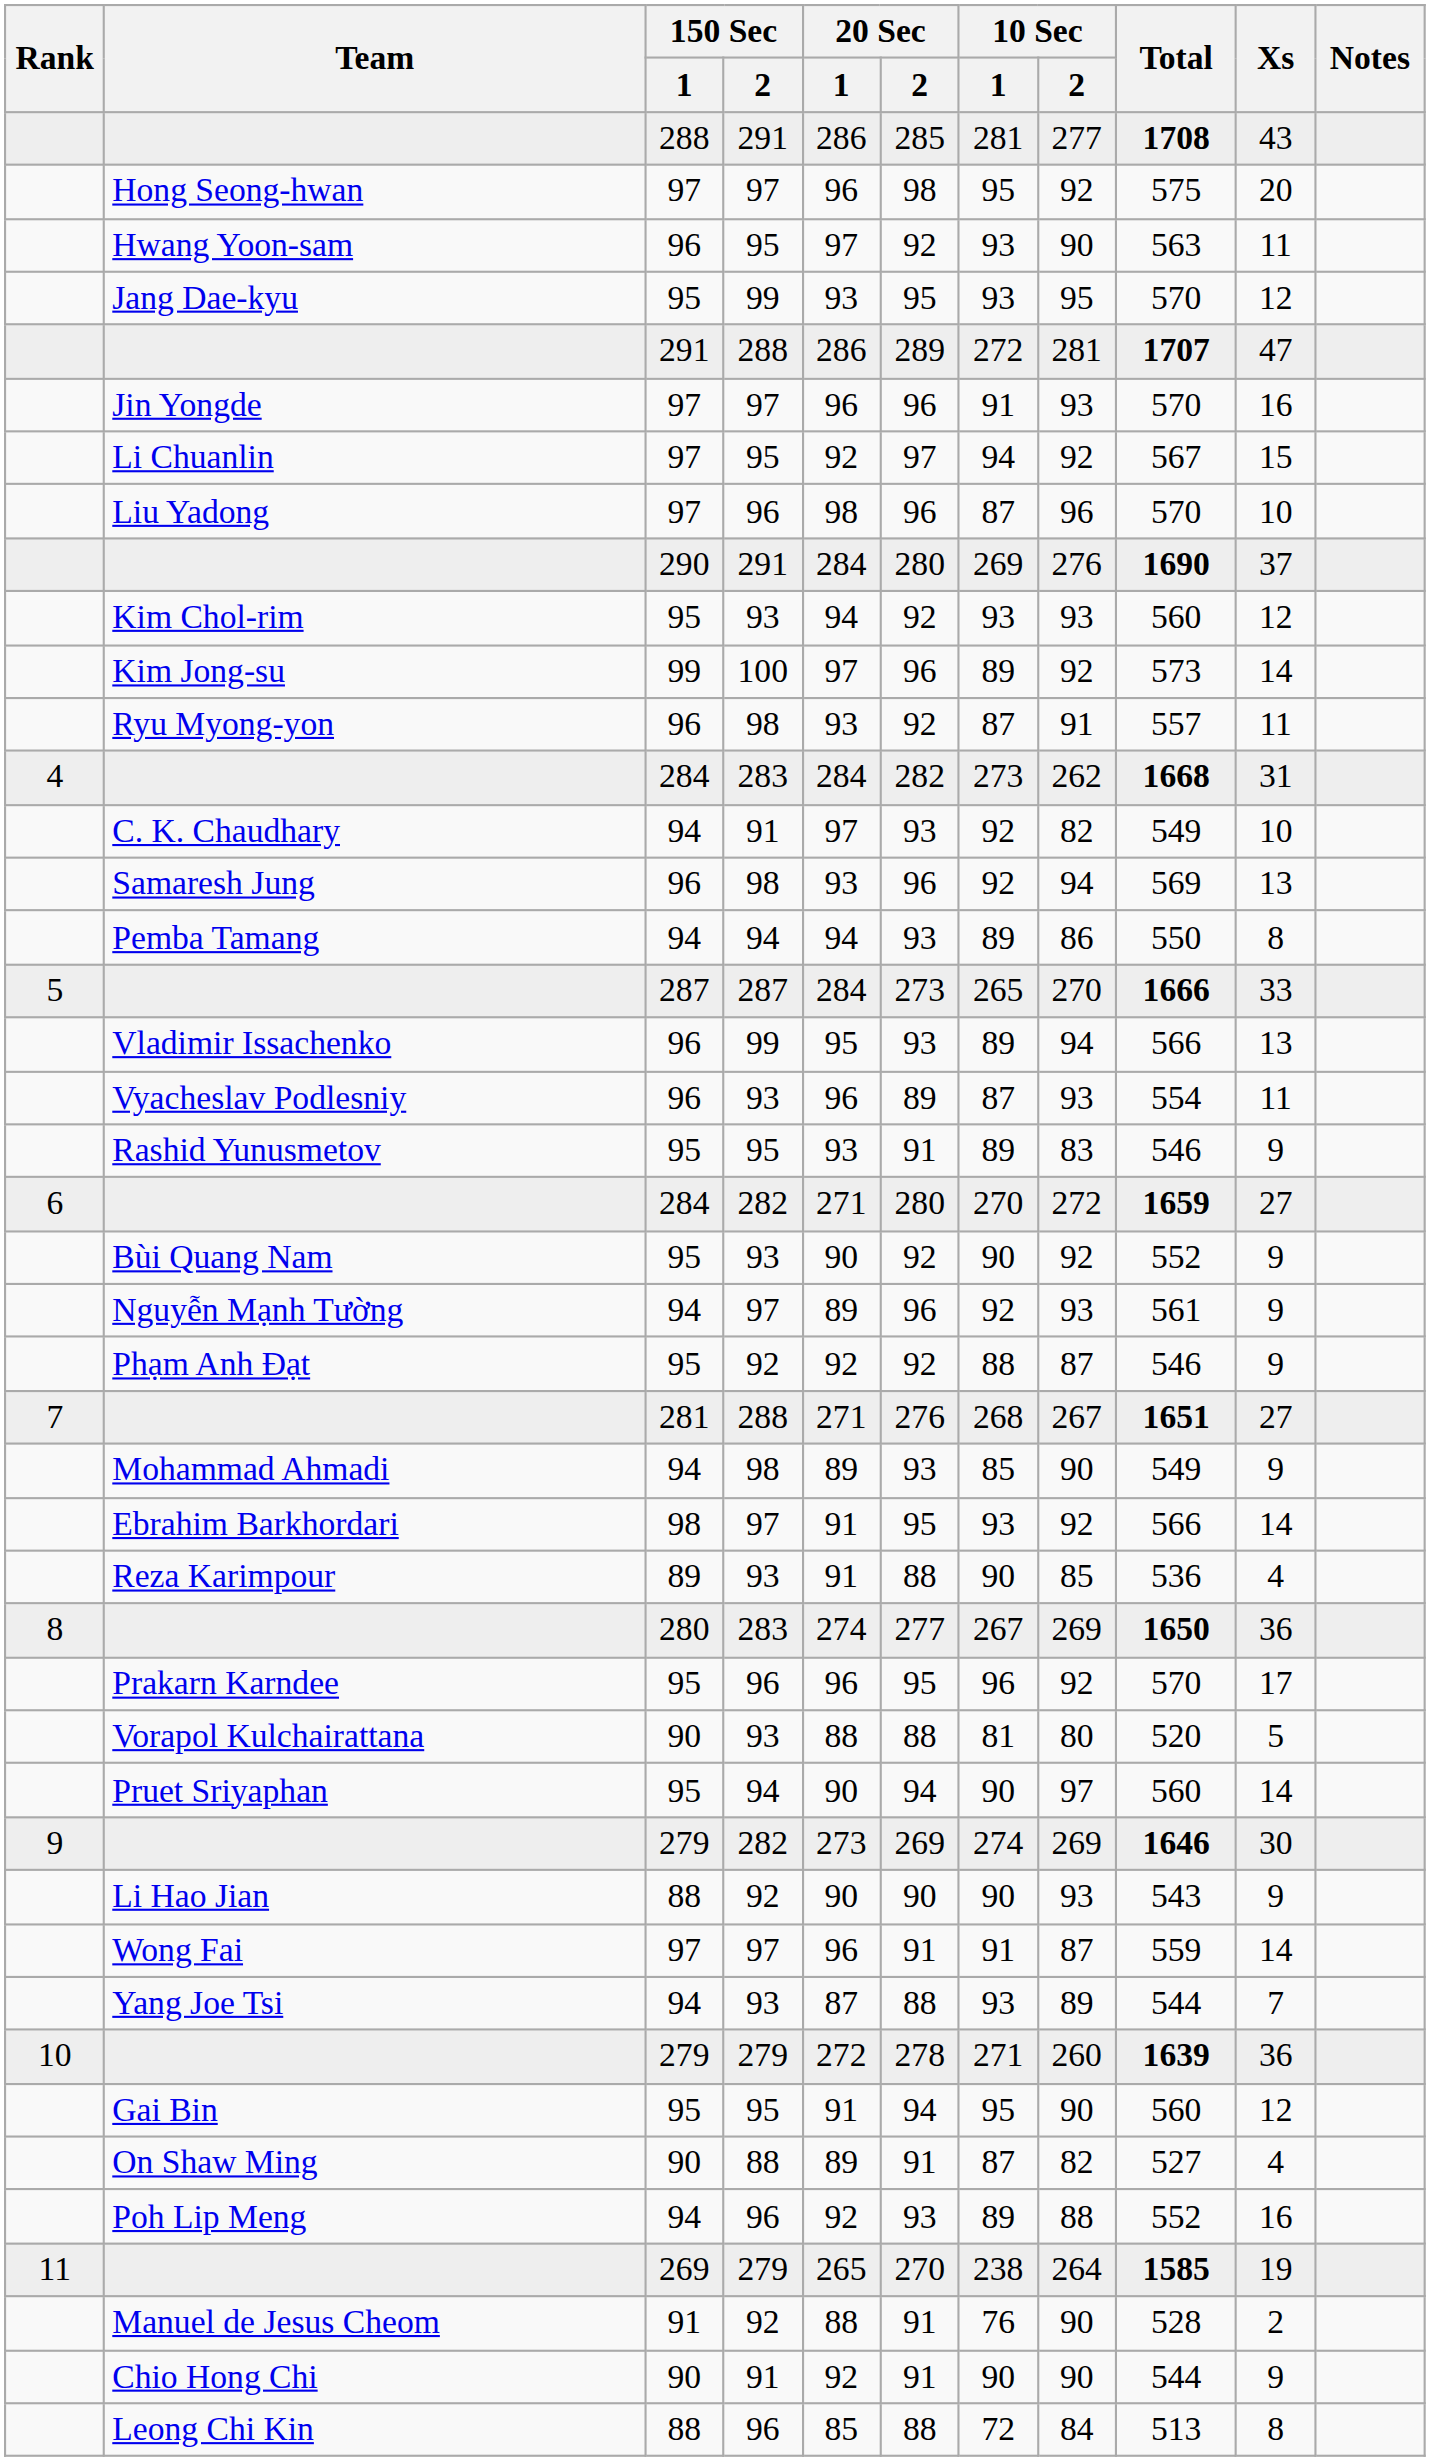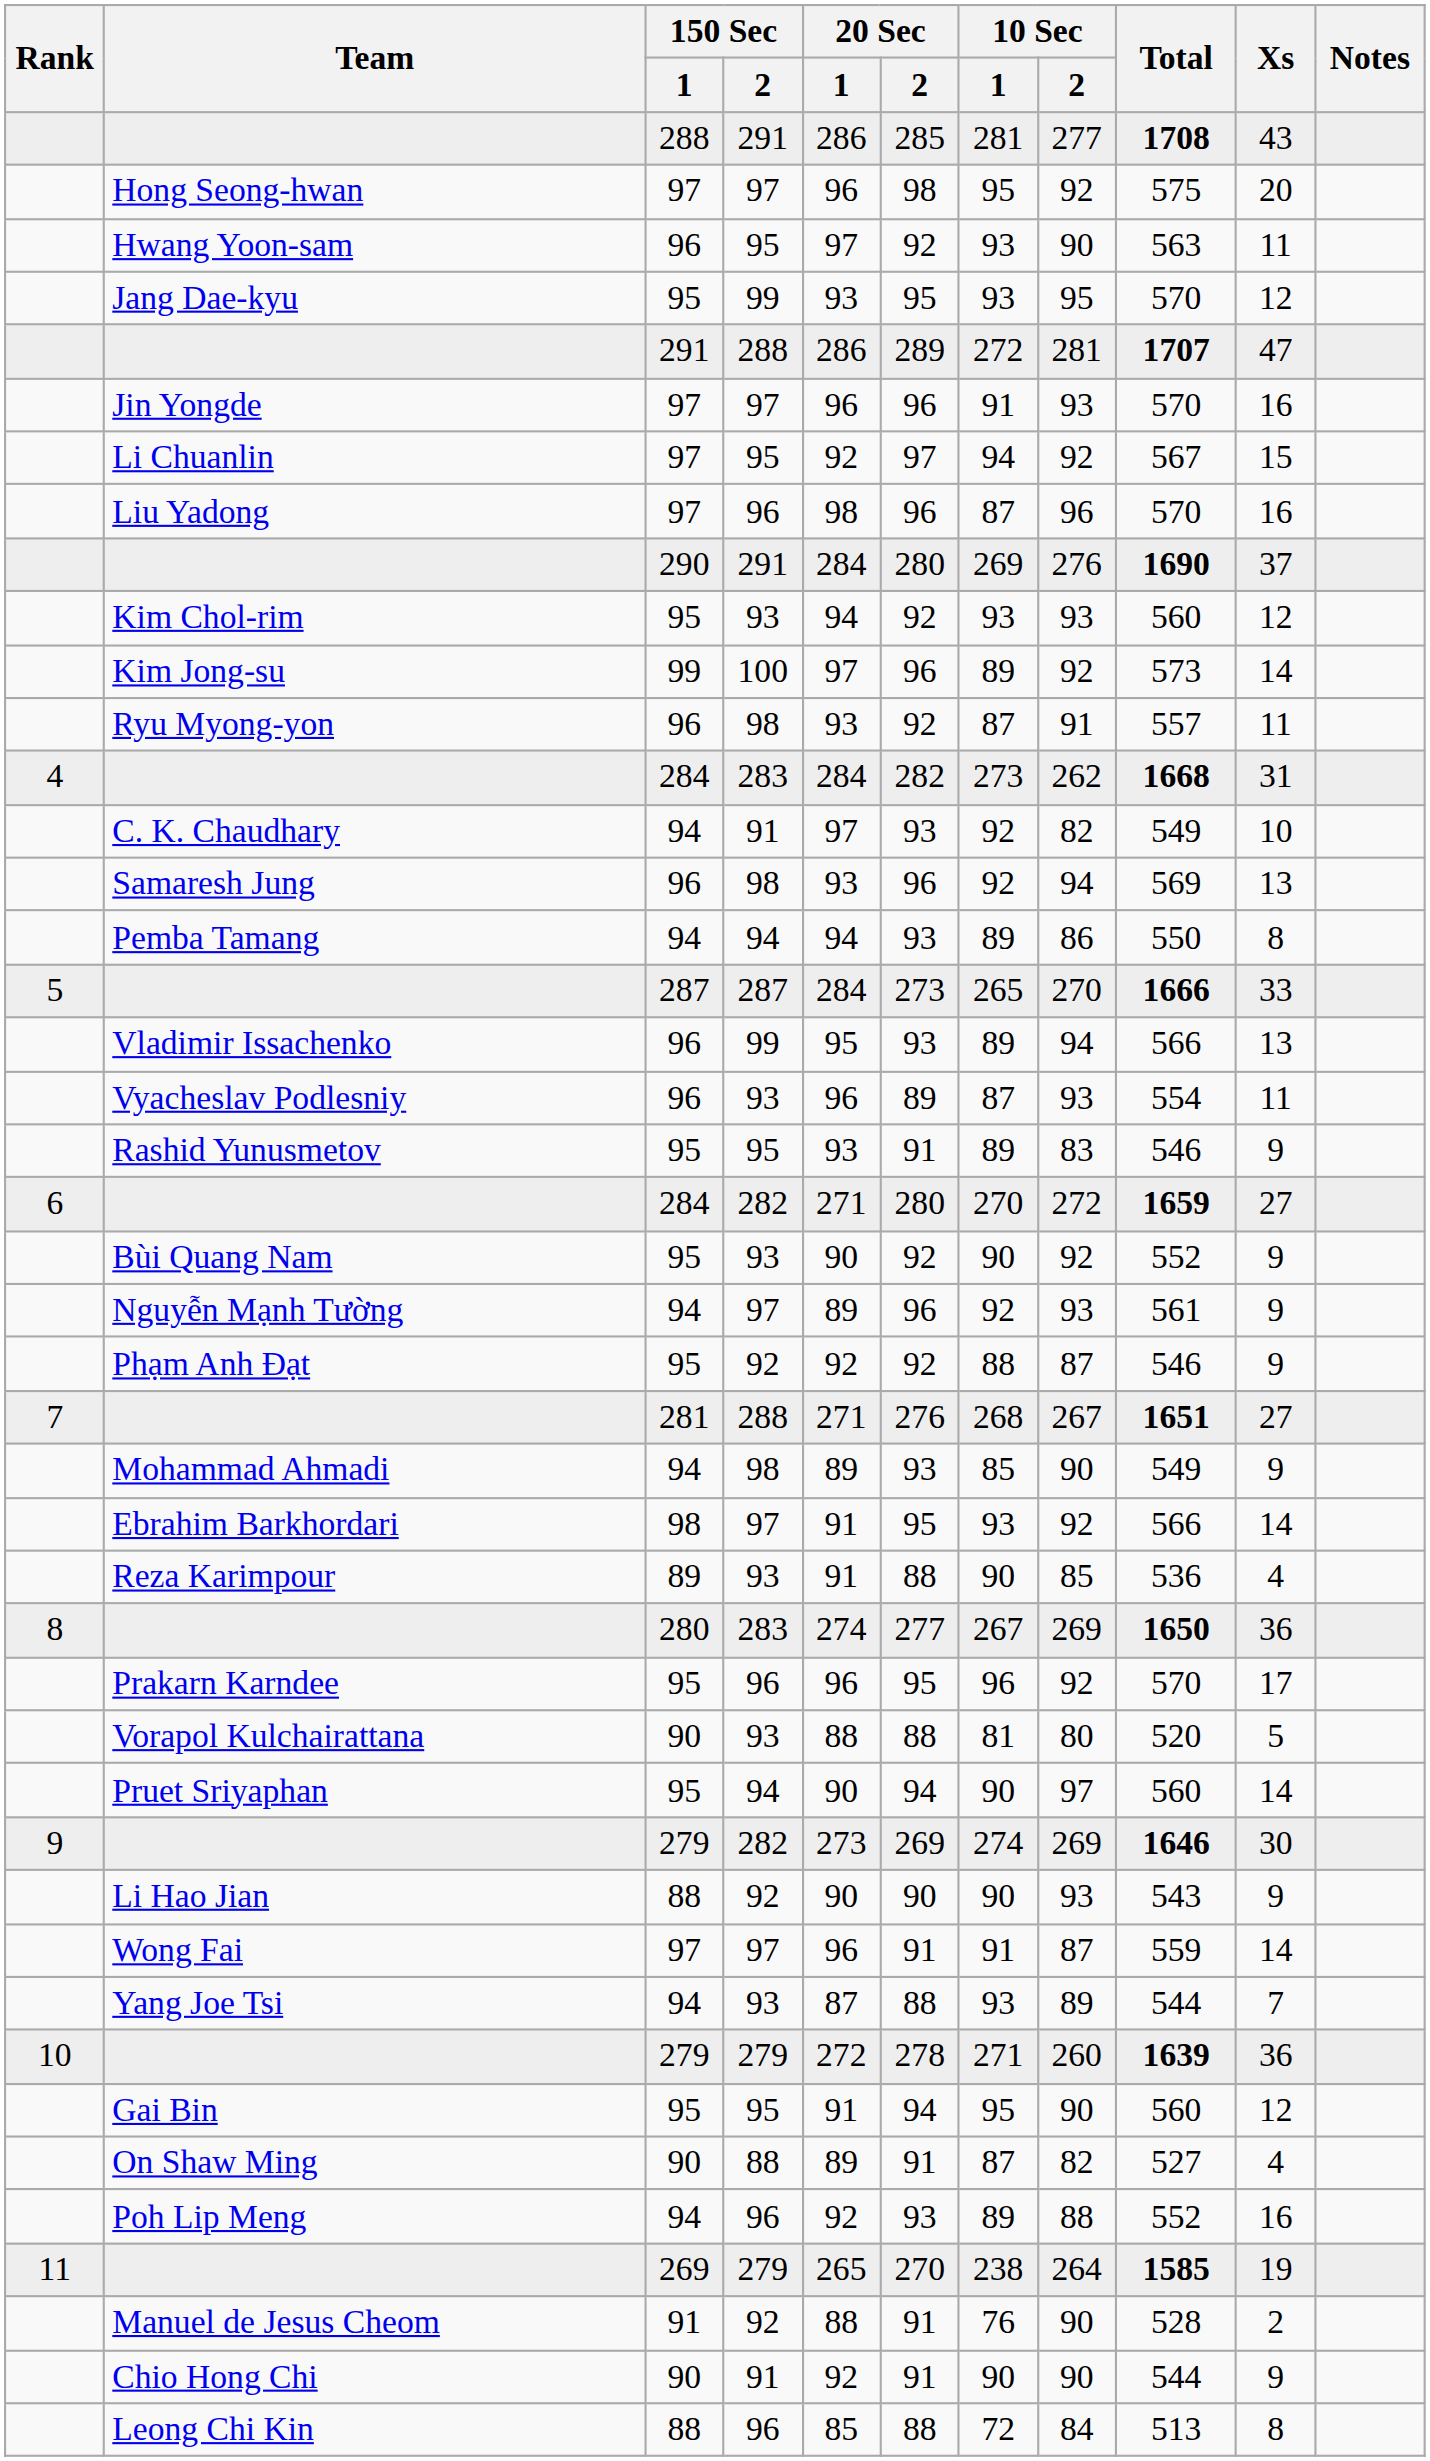 <table class="wikitable" style="text-align:center">
 <tr>
 <th rowspan=2 width=40>Rank</th>
 <th rowspan=2 width=250>Team</th>
 <th colspan=2>150 Sec</th>
 <th colspan=2>20 Sec</th>
 <th colspan=2>10 Sec</th>
 <th rowspan=2 width=50>Total</th>
 <th rowspan=2 width=30>Xs</th>
 <th rowspan=2 width=45>Notes</th>
 </tr>
 <tr>
 <th width=30>1</th>
 <th width=30>2</th>
 <th width=30>1</th>
 <th width=30>2</th>
 <th width=30>1</th>
 <th width=30>2</th>
 </tr>
 <tr bgcolor=eeeeee>
 <td></td>
 <td align=left></td>
 <td>288</td>
 <td>291</td>
 <td>286</td>
 <td>285</td>
 <td>281</td>
 <td>277</td>
 <td><strong>1708</strong></td>
 <td>43</td>
 <td></td>
 </tr>
 <tr>
 <td></td>
 <td align=left><a href='#'>Hong Seong-hwan</a></td>
 <td>97</td>
 <td>97</td>
 <td>96</td>
 <td>98</td>
 <td>95</td>
 <td>92</td>
 <td>575</td>
 <td>20</td>
 <td></td>
 </tr>
 <tr>
 <td></td>
 <td align=left><a href='#'>Hwang Yoon-sam</a></td>
 <td>96</td>
 <td>95</td>
 <td>97</td>
 <td>92</td>
 <td>93</td>
 <td>90</td>
 <td>563</td>
 <td>11</td>
 <td></td>
 </tr>
 <tr>
 <td></td>
 <td align=left><a href='#'>Jang Dae-kyu</a></td>
 <td>95</td>
 <td>99</td>
 <td>93</td>
 <td>95</td>
 <td>93</td>
 <td>95</td>
 <td>570</td>
 <td>12</td>
 <td></td>
 </tr>
 <tr bgcolor=eeeeee>
 <td></td>
 <td align=left></td>
 <td>291</td>
 <td>288</td>
 <td>286</td>
 <td>289</td>
 <td>272</td>
 <td>281</td>
 <td><strong>1707</strong></td>
 <td>47</td>
 <td></td>
 </tr>
 <tr>
 <td></td>
 <td align=left><a href='#'>Jin Yongde</a></td>
 <td>97</td>
 <td>97</td>
 <td>96</td>
 <td>96</td>
 <td>91</td>
 <td>93</td>
 <td>570</td>
 <td>16</td>
 <td></td>
 </tr>
 <tr>
 <td></td>
 <td align=left><a href='#'>Li Chuanlin</a></td>
 <td>97</td>
 <td>95</td>
 <td>92</td>
 <td>97</td>
 <td>94</td>
 <td>92</td>
 <td>567</td>
 <td>15</td>
 <td></td>
 </tr>
 <tr>
 <td></td>
 <td align=left><a href='#'>Liu Yadong</a></td>
 <td>97</td>
 <td>96</td>
 <td>98</td>
 <td>96</td>
 <td>87</td>
 <td>96</td>
 <td>570</td>
-<td>10</td>
+<td>16</td>
 <td></td>
 </tr>
 <tr bgcolor=eeeeee>
 <td></td>
 <td align=left></td>
 <td>290</td>
 <td>291</td>
 <td>284</td>
 <td>280</td>
 <td>269</td>
 <td>276</td>
 <td><strong>1690</strong></td>
 <td>37</td>
 <td></td>
 </tr>
 <tr>
 <td></td>
 <td align=left><a href='#'>Kim Chol-rim</a></td>
 <td>95</td>
 <td>93</td>
 <td>94</td>
 <td>92</td>
 <td>93</td>
 <td>93</td>
 <td>560</td>
 <td>12</td>
 <td></td>
 </tr>
 <tr>
 <td></td>
 <td align=left><a href='#'>Kim Jong-su</a></td>
 <td>99</td>
 <td>100</td>
 <td>97</td>
 <td>96</td>
 <td>89</td>
 <td>92</td>
 <td>573</td>
 <td>14</td>
 <td></td>
 </tr>
 <tr>
 <td></td>
 <td align=left><a href='#'>Ryu Myong-yon</a></td>
 <td>96</td>
 <td>98</td>
 <td>93</td>
 <td>92</td>
 <td>87</td>
 <td>91</td>
 <td>557</td>
 <td>11</td>
 <td></td>
 </tr>
 <tr bgcolor=eeeeee>
 <td>4</td>
 <td align=left></td>
 <td>284</td>
 <td>283</td>
 <td>284</td>
 <td>282</td>
 <td>273</td>
 <td>262</td>
 <td><strong>1668</strong></td>
 <td>31</td>
 <td></td>
 </tr>
 <tr>
 <td></td>
 <td align=left><a href='#'>C. K. Chaudhary</a></td>
 <td>94</td>
 <td>91</td>
 <td>97</td>
 <td>93</td>
 <td>92</td>
 <td>82</td>
 <td>549</td>
 <td>10</td>
 <td></td>
 </tr>
 <tr>
 <td></td>
 <td align=left><a href='#'>Samaresh Jung</a></td>
 <td>96</td>
 <td>98</td>
 <td>93</td>
 <td>96</td>
 <td>92</td>
 <td>94</td>
 <td>569</td>
 <td>13</td>
 <td></td>
 </tr>
 <tr>
 <td></td>
 <td align=left><a href='#'>Pemba Tamang</a></td>
 <td>94</td>
 <td>94</td>
 <td>94</td>
 <td>93</td>
 <td>89</td>
 <td>86</td>
 <td>550</td>
 <td>8</td>
 <td></td>
 </tr>
 <tr bgcolor=eeeeee>
 <td>5</td>
 <td align=left></td>
 <td>287</td>
 <td>287</td>
 <td>284</td>
 <td>273</td>
 <td>265</td>
 <td>270</td>
 <td><strong>1666</strong></td>
 <td>33</td>
 <td></td>
 </tr>
 <tr>
 <td></td>
 <td align=left><a href='#'>Vladimir Issachenko</a></td>
 <td>96</td>
 <td>99</td>
 <td>95</td>
 <td>93</td>
 <td>89</td>
 <td>94</td>
 <td>566</td>
 <td>13</td>
 <td></td>
 </tr>
 <tr>
 <td></td>
 <td align=left><a href='#'>Vyacheslav Podlesniy</a></td>
 <td>96</td>
 <td>93</td>
 <td>96</td>
 <td>89</td>
 <td>87</td>
 <td>93</td>
 <td>554</td>
 <td>11</td>
 <td></td>
 </tr>
 <tr>
 <td></td>
 <td align=left><a href='#'>Rashid Yunusmetov</a></td>
 <td>95</td>
 <td>95</td>
 <td>93</td>
 <td>91</td>
 <td>89</td>
 <td>83</td>
 <td>546</td>
 <td>9</td>
 <td></td>
 </tr>
 <tr bgcolor=eeeeee>
 <td>6</td>
 <td align=left></td>
 <td>284</td>
 <td>282</td>
 <td>271</td>
 <td>280</td>
 <td>270</td>
 <td>272</td>
 <td><strong>1659</strong></td>
 <td>27</td>
 <td></td>
 </tr>
 <tr>
 <td></td>
 <td align=left><a href='#'>Bùi Quang Nam</a></td>
 <td>95</td>
 <td>93</td>
 <td>90</td>
 <td>92</td>
 <td>90</td>
 <td>92</td>
 <td>552</td>
 <td>9</td>
 <td></td>
 </tr>
 <tr>
 <td></td>
 <td align=left><a href='#'>Nguyễn Mạnh Tường</a></td>
 <td>94</td>
 <td>97</td>
 <td>89</td>
 <td>96</td>
 <td>92</td>
 <td>93</td>
 <td>561</td>
 <td>9</td>
 <td></td>
 </tr>
 <tr>
 <td></td>
 <td align=left><a href='#'>Phạm Anh Đạt</a></td>
 <td>95</td>
 <td>92</td>
 <td>92</td>
 <td>92</td>
 <td>88</td>
 <td>87</td>
 <td>546</td>
 <td>9</td>
 <td></td>
 </tr>
 <tr bgcolor=eeeeee>
 <td>7</td>
 <td align=left></td>
 <td>281</td>
 <td>288</td>
 <td>271</td>
 <td>276</td>
 <td>268</td>
 <td>267</td>
 <td><strong>1651</strong></td>
 <td>27</td>
 <td></td>
 </tr>
 <tr>
 <td></td>
 <td align=left><a href='#'>Mohammad Ahmadi</a></td>
 <td>94</td>
 <td>98</td>
 <td>89</td>
 <td>93</td>
 <td>85</td>
 <td>90</td>
 <td>549</td>
 <td>9</td>
 <td></td>
 </tr>
 <tr>
 <td></td>
 <td align=left><a href='#'>Ebrahim Barkhordari</a></td>
 <td>98</td>
 <td>97</td>
 <td>91</td>
 <td>95</td>
 <td>93</td>
 <td>92</td>
 <td>566</td>
 <td>14</td>
 <td></td>
 </tr>
 <tr>
 <td></td>
 <td align=left><a href='#'>Reza Karimpour</a></td>
 <td>89</td>
 <td>93</td>
 <td>91</td>
 <td>88</td>
 <td>90</td>
 <td>85</td>
 <td>536</td>
 <td>4</td>
 <td></td>
 </tr>
 <tr bgcolor=eeeeee>
 <td>8</td>
 <td align=left></td>
 <td>280</td>
 <td>283</td>
 <td>274</td>
 <td>277</td>
 <td>267</td>
 <td>269</td>
 <td><strong>1650</strong></td>
 <td>36</td>
 <td></td>
 </tr>
 <tr>
 <td></td>
 <td align=left><a href='#'>Prakarn Karndee</a></td>
 <td>95</td>
 <td>96</td>
 <td>96</td>
 <td>95</td>
 <td>96</td>
 <td>92</td>
 <td>570</td>
 <td>17</td>
 <td></td>
 </tr>
 <tr>
 <td></td>
 <td align=left><a href='#'>Vorapol Kulchairattana</a></td>
 <td>90</td>
 <td>93</td>
 <td>88</td>
 <td>88</td>
 <td>81</td>
 <td>80</td>
 <td>520</td>
 <td>5</td>
 <td></td>
 </tr>
 <tr>
 <td></td>
 <td align=left><a href='#'>Pruet Sriyaphan</a></td>
 <td>95</td>
 <td>94</td>
 <td>90</td>
 <td>94</td>
 <td>90</td>
 <td>97</td>
 <td>560</td>
 <td>14</td>
 <td></td>
 </tr>
 <tr bgcolor=eeeeee>
 <td>9</td>
 <td align=left></td>
 <td>279</td>
 <td>282</td>
 <td>273</td>
 <td>269</td>
 <td>274</td>
 <td>269</td>
 <td><strong>1646</strong></td>
 <td>30</td>
 <td></td>
 </tr>
 <tr>
 <td></td>
 <td align=left><a href='#'>Li Hao Jian</a></td>
 <td>88</td>
 <td>92</td>
 <td>90</td>
 <td>90</td>
 <td>90</td>
 <td>93</td>
 <td>543</td>
 <td>9</td>
 <td></td>
 </tr>
 <tr>
 <td></td>
 <td align=left><a href='#'>Wong Fai</a></td>
 <td>97</td>
 <td>97</td>
 <td>96</td>
 <td>91</td>
 <td>91</td>
 <td>87</td>
 <td>559</td>
 <td>14</td>
 <td></td>
 </tr>
 <tr>
 <td></td>
 <td align=left><a href='#'>Yang Joe Tsi</a></td>
 <td>94</td>
 <td>93</td>
 <td>87</td>
 <td>88</td>
 <td>93</td>
 <td>89</td>
 <td>544</td>
 <td>7</td>
 <td></td>
 </tr>
 <tr bgcolor=eeeeee>
 <td>10</td>
 <td align=left></td>
 <td>279</td>
 <td>279</td>
 <td>272</td>
 <td>278</td>
 <td>271</td>
 <td>260</td>
 <td><strong>1639</strong></td>
 <td>36</td>
 <td></td>
 </tr>
 <tr>
 <td></td>
 <td align=left><a href='#'>Gai Bin</a></td>
 <td>95</td>
 <td>95</td>
 <td>91</td>
 <td>94</td>
 <td>95</td>
 <td>90</td>
 <td>560</td>
 <td>12</td>
 <td></td>
 </tr>
 <tr>
 <td></td>
 <td align=left><a href='#'>On Shaw Ming</a></td>
 <td>90</td>
 <td>88</td>
 <td>89</td>
 <td>91</td>
 <td>87</td>
 <td>82</td>
 <td>527</td>
 <td>4</td>
 <td></td>
 </tr>
 <tr>
 <td></td>
 <td align=left><a href='#'>Poh Lip Meng</a></td>
 <td>94</td>
 <td>96</td>
 <td>92</td>
 <td>93</td>
 <td>89</td>
 <td>88</td>
 <td>552</td>
 <td>16</td>
 <td></td>
 </tr>
 <tr bgcolor=eeeeee>
 <td>11</td>
 <td align=left></td>
 <td>269</td>
 <td>279</td>
 <td>265</td>
 <td>270</td>
 <td>238</td>
 <td>264</td>
 <td><strong>1585</strong></td>
 <td>19</td>
 <td></td>
 </tr>
 <tr>
 <td></td>
 <td align=left><a href='#'>Manuel de Jesus Cheom</a></td>
 <td>91</td>
 <td>92</td>
 <td>88</td>
 <td>91</td>
 <td>76</td>
 <td>90</td>
 <td>528</td>
 <td>2</td>
 <td></td>
 </tr>
 <tr>
 <td></td>
 <td align=left><a href='#'>Chio Hong Chi</a></td>
 <td>90</td>
 <td>91</td>
 <td>92</td>
 <td>91</td>
 <td>90</td>
 <td>90</td>
 <td>544</td>
 <td>9</td>
 <td></td>
 </tr>
 <tr>
 <td></td>
 <td align=left><a href='#'>Leong Chi Kin</a></td>
 <td>88</td>
 <td>96</td>
 <td>85</td>
 <td>88</td>
 <td>72</td>
 <td>84</td>
 <td>513</td>
 <td>8</td>
 <td></td>
 </tr>
 </table>
